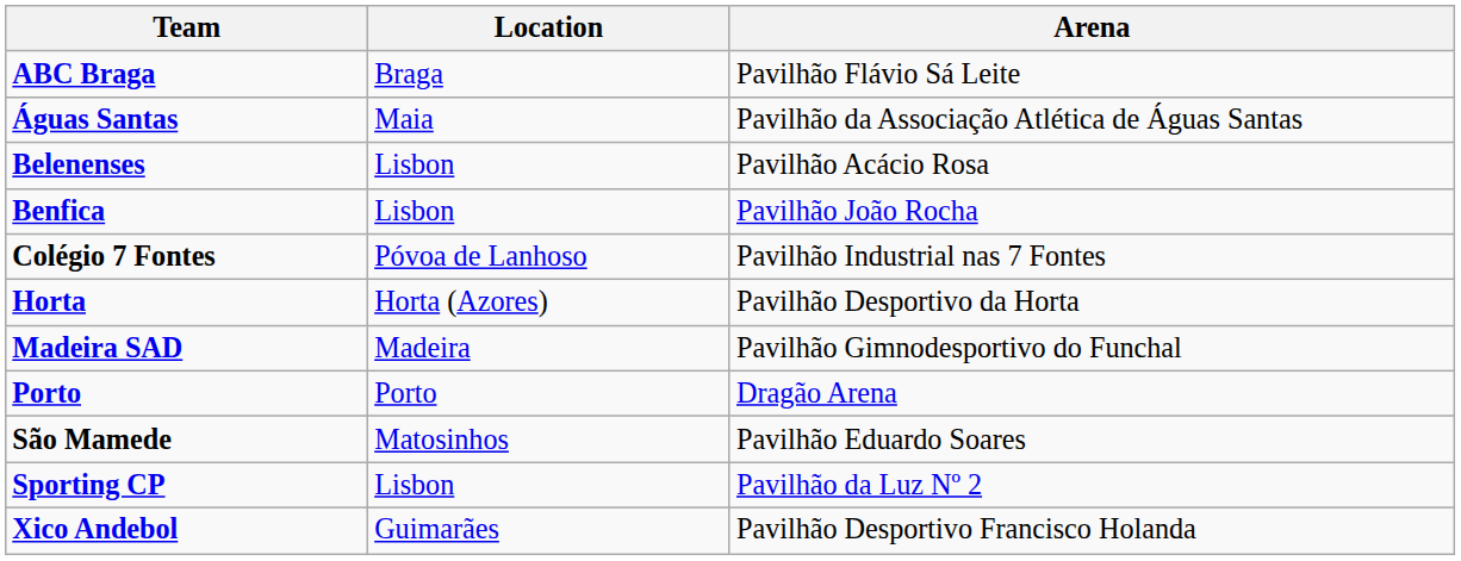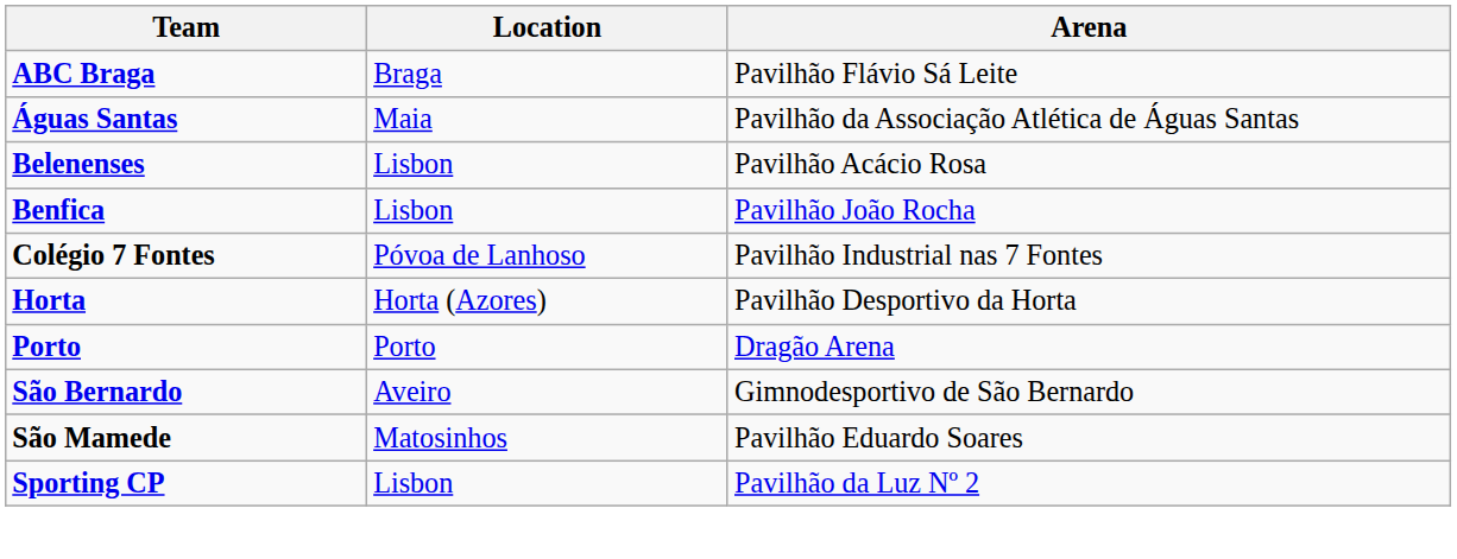 <table class="wikitable sortable" style="text-align: left;">
 <tr>
 <th width="20%">Team</th>
 <th width="20%">Location</th>
 <th width="40%">Arena</th>
 </tr>
 <tr>
 <td><strong><a href='#'>ABC Braga</a></strong></td>
 <td><a href='#'>Braga</a></td>
 <td>Pavilhão Flávio Sá Leite</td>
 </tr>
 <tr>
 <td><strong><a href='#'>Águas Santas</a></strong></td>
 <td><a href='#'>Maia</a></td>
 <td>Pavilhão da Associação Atlética de Águas Santas</td>
 </tr>
 <tr>
 <td><strong><a href='#'>Belenenses</a></strong></td>
 <td><a href='#'>Lisbon</a></td>
 <td>Pavilhão Acácio Rosa</td>
 </tr>
 <tr>
 <td><strong><a href='#'>Benfica</a></strong></td>
 <td><a href='#'>Lisbon</a></td>
 <td><a href='#'>Pavilhão João Rocha</a></td>
 </tr>
 <tr>
 <td><strong>Colégio 7 Fontes</strong></td>
 <td><a href='#'>Póvoa de Lanhoso</a></td>
 <td>Pavilhão Industrial nas 7 Fontes</td>
 </tr>
 <tr>
 <td><strong><a href='#'>Horta</a></strong></td>
 <td><a href='#'>Horta</a> (<a href='#'>Azores</a>)</td>
 <td>Pavilhão Desportivo da Horta</td>
 </tr>
 <tr>
-<td><strong><a href='#'>Madeira SAD</a></strong></td>
-<td><a href='#'>Madeira</a></td>
-<td>Pavilhão Gimnodesportivo do Funchal</td>
-</tr>
-<tr>
 <td><strong><a href='#'>Porto</a></strong></td>
 <td><a href='#'>Porto</a></td>
 <td><a href='#'>Dragão Arena</a></td>
+</tr>
+<tr>
+<td><strong><a href='#'>São Bernardo</a></strong></td>
+<td><a href='#'>Aveiro</a></td>
+<td>Gimnodesportivo de São Bernardo</td>
 </tr>
 <tr>
 <td><strong>São Mamede</strong></td>
 <td><a href='#'>Matosinhos</a></td>
 <td>Pavilhão Eduardo Soares</td>
 </tr>
 <tr>
 <td><strong><a href='#'>Sporting CP</a></strong></td>
 <td><a href='#'>Lisbon</a></td>
 <td><a href='#'>Pavilhão da Luz Nº 2</a></td>
 </tr>
-<tr>
-<td><strong><a href='#'>Xico Andebol</a></strong></td>
-<td><a href='#'>Guimarães</a></td>
-<td>Pavilhão Desportivo Francisco Holanda</td>
-</tr>
 </table>
